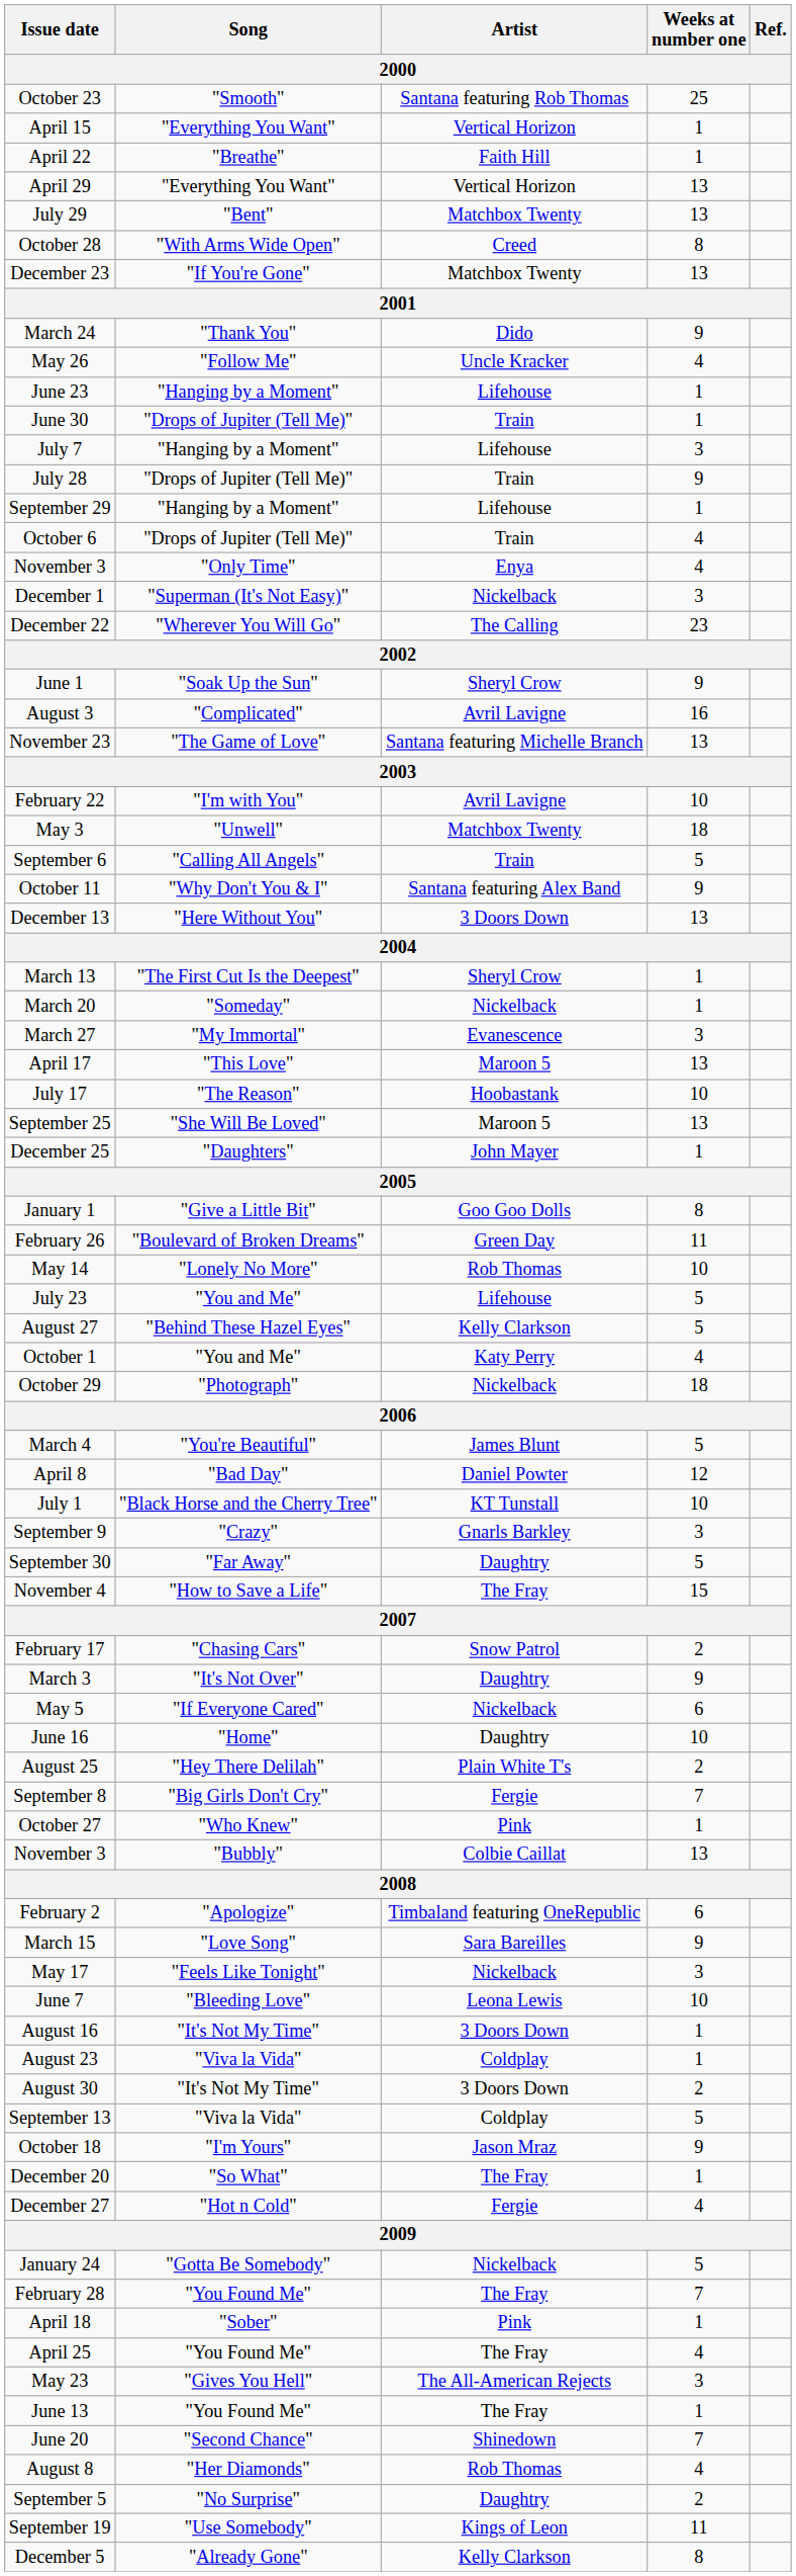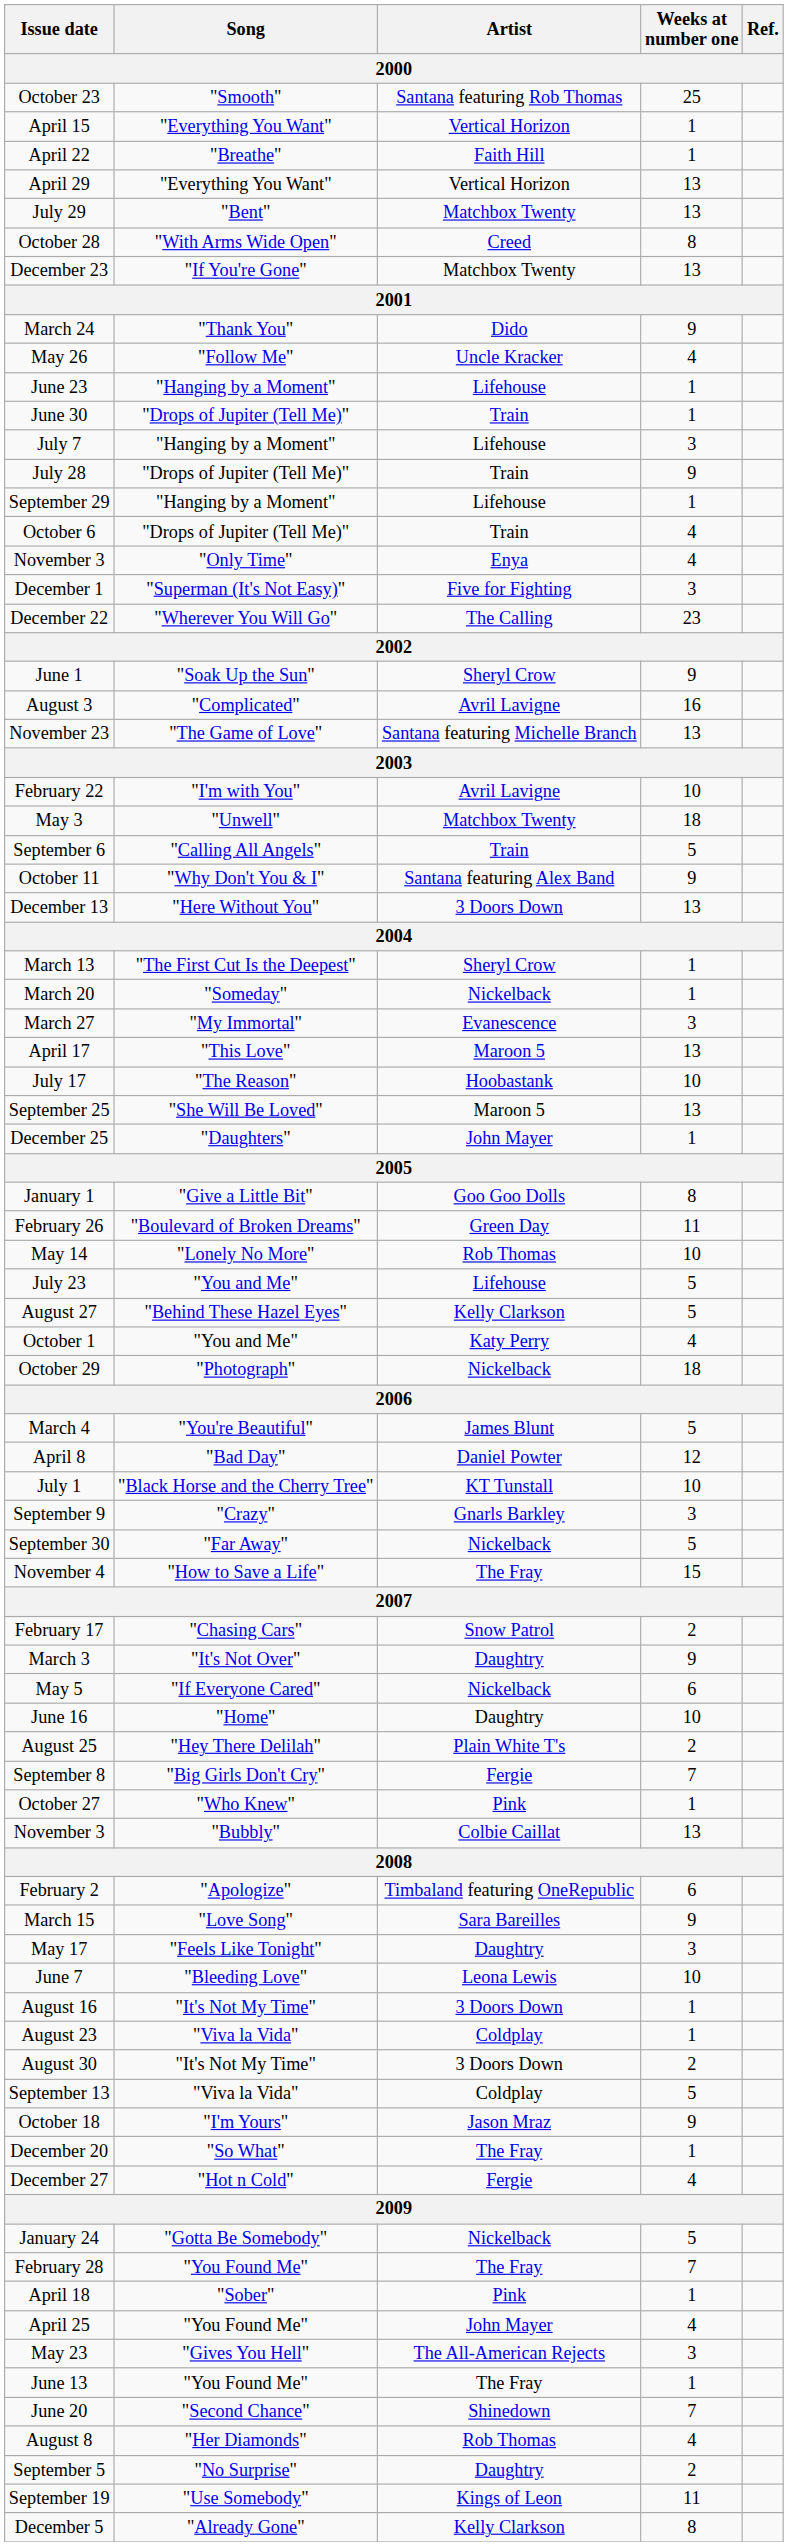 <table class="wikitable" style="text-align:center;">
 <tr>
 <th scope="col">Issue date</th>
 <th scope="col">Song</th>
 <th scope="col">Artist</th>
 <th scope="col">Weeks at<br>number one</th>
 <th scope="col">Ref.</th>
 </tr>
 <tr>
 <th colspan=5>2000</th>
 </tr>
 <tr>
 <td>October 23</td>
 <td>"<a href='#'>Smooth</a>"</td>
 <td><a href='#'>Santana</a> featuring <a href='#'>Rob Thomas</a></td>
 <td>25</td>
 <td></td>
 </tr>
 <tr>
 <td>April 15</td>
 <td>"<a href='#'>Everything You Want</a>"</td>
 <td><a href='#'>Vertical Horizon</a></td>
 <td>1</td>
 <td></td>
 </tr>
 <tr>
 <td>April 22</td>
 <td>"<a href='#'>Breathe</a>"</td>
 <td><a href='#'>Faith Hill</a></td>
 <td>1</td>
 <td></td>
 </tr>
 <tr>
 <td>April 29</td>
 <td>"Everything You Want"</td>
 <td>Vertical Horizon</td>
 <td>13</td>
 <td></td>
 </tr>
 <tr>
 <td>July 29</td>
 <td>"<a href='#'>Bent</a>"</td>
 <td><a href='#'>Matchbox Twenty</a></td>
 <td>13</td>
 <td></td>
 </tr>
 <tr>
 <td>October 28</td>
 <td>"<a href='#'>With Arms Wide Open</a>"</td>
 <td><a href='#'>Creed</a></td>
 <td>8</td>
 <td></td>
 </tr>
 <tr>
 <td>December 23</td>
 <td>"<a href='#'>If You're Gone</a>"</td>
 <td>Matchbox Twenty</td>
 <td>13</td>
 <td></td>
 </tr>
 <tr>
 <th colspan=5>2001</th>
 </tr>
 <tr>
 <td>March 24</td>
 <td>"<a href='#'>Thank You</a>"</td>
 <td><a href='#'>Dido</a></td>
 <td>9</td>
 <td></td>
 </tr>
 <tr>
 <td>May 26</td>
 <td>"<a href='#'>Follow Me</a>"</td>
 <td><a href='#'>Uncle Kracker</a></td>
 <td>4</td>
 <td></td>
 </tr>
 <tr>
 <td>June 23</td>
 <td>"<a href='#'>Hanging by a Moment</a>"</td>
 <td><a href='#'>Lifehouse</a></td>
 <td>1</td>
 <td></td>
 </tr>
 <tr>
 <td>June 30</td>
 <td>"<a href='#'>Drops of Jupiter (Tell Me)</a>"</td>
 <td><a href='#'>Train</a></td>
 <td>1</td>
 <td></td>
 </tr>
 <tr>
 <td>July 7</td>
 <td>"Hanging by a Moment"</td>
 <td>Lifehouse</td>
 <td>3</td>
 <td></td>
 </tr>
 <tr>
 <td>July 28</td>
 <td>"Drops of Jupiter (Tell Me)"</td>
 <td>Train</td>
 <td>9</td>
 <td></td>
 </tr>
 <tr>
 <td>September 29</td>
 <td>"Hanging by a Moment"</td>
 <td>Lifehouse</td>
 <td>1</td>
 <td></td>
 </tr>
 <tr>
 <td>October 6</td>
 <td>"Drops of Jupiter (Tell Me)"</td>
 <td>Train</td>
 <td>4</td>
 <td></td>
 </tr>
 <tr>
 <td>November 3</td>
 <td>"<a href='#'>Only Time</a>"</td>
 <td><a href='#'>Enya</a></td>
 <td>4</td>
 <td></td>
 </tr>
 <tr>
 <td>December 1</td>
 <td>"<a href='#'>Superman (It's Not Easy)</a>"</td>
-<td><a href='#'>Nickelback</a></td>
+<td><a href='#'>Five for Fighting</a></td>
 <td>3</td>
 <td></td>
 </tr>
 <tr>
 <td>December 22</td>
 <td>"<a href='#'>Wherever You Will Go</a>"</td>
 <td><a href='#'>The Calling</a></td>
 <td>23</td>
 <td></td>
 </tr>
 <tr>
 <th colspan=5>2002</th>
 </tr>
 <tr>
 <td>June 1</td>
 <td>"<a href='#'>Soak Up the Sun</a>"</td>
 <td><a href='#'>Sheryl Crow</a></td>
 <td>9</td>
 <td></td>
 </tr>
 <tr>
 <td>August 3</td>
 <td>"<a href='#'>Complicated</a>"</td>
 <td><a href='#'>Avril Lavigne</a></td>
 <td>16</td>
 <td></td>
 </tr>
 <tr>
 <td>November 23</td>
 <td>"<a href='#'>The Game of Love</a>"</td>
 <td><a href='#'>Santana</a> featuring <a href='#'>Michelle Branch</a></td>
 <td>13</td>
 <td></td>
 </tr>
 <tr>
 <th colspan=5>2003</th>
 </tr>
 <tr>
 <td>February 22</td>
 <td>"<a href='#'>I'm with You</a>"</td>
 <td><a href='#'>Avril Lavigne</a></td>
 <td>10</td>
 <td></td>
 </tr>
 <tr>
 <td>May 3</td>
 <td>"<a href='#'>Unwell</a>"</td>
 <td><a href='#'>Matchbox Twenty</a></td>
 <td>18</td>
 <td></td>
 </tr>
 <tr>
 <td>September 6</td>
 <td>"<a href='#'>Calling All Angels</a>"</td>
 <td><a href='#'>Train</a></td>
 <td>5</td>
 <td></td>
 </tr>
 <tr>
 <td>October 11</td>
 <td>"<a href='#'>Why Don't You & I</a>"</td>
 <td><a href='#'>Santana</a> featuring <a href='#'>Alex Band</a></td>
 <td>9</td>
 <td></td>
 </tr>
 <tr>
 <td>December 13</td>
 <td>"<a href='#'>Here Without You</a>"</td>
 <td><a href='#'>3 Doors Down</a></td>
 <td>13</td>
 <td></td>
 </tr>
 <tr>
 <th colspan=5>2004</th>
 </tr>
 <tr>
 <td>March 13</td>
 <td>"<a href='#'>The First Cut Is the Deepest</a>"</td>
 <td><a href='#'>Sheryl Crow</a></td>
 <td>1</td>
 <td></td>
 </tr>
 <tr>
 <td>March 20</td>
 <td>"<a href='#'>Someday</a>"</td>
 <td><a href='#'>Nickelback</a></td>
 <td>1</td>
 <td></td>
 </tr>
 <tr>
 <td>March 27</td>
 <td>"<a href='#'>My Immortal</a>"</td>
 <td><a href='#'>Evanescence</a></td>
 <td>3</td>
 <td></td>
 </tr>
 <tr>
 <td>April 17</td>
 <td>"<a href='#'>This Love</a>"</td>
 <td><a href='#'>Maroon 5</a></td>
 <td>13</td>
 <td></td>
 </tr>
 <tr>
 <td>July 17</td>
 <td>"<a href='#'>The Reason</a>"</td>
 <td><a href='#'>Hoobastank</a></td>
 <td>10</td>
 <td></td>
 </tr>
 <tr>
 <td>September 25</td>
 <td>"<a href='#'>She Will Be Loved</a>"</td>
 <td>Maroon 5</td>
 <td>13</td>
 <td></td>
 </tr>
 <tr>
 <td>December 25</td>
 <td>"<a href='#'>Daughters</a>"</td>
 <td><a href='#'>John Mayer</a></td>
 <td>1</td>
 <td></td>
 </tr>
 <tr>
 <th colspan=5>2005</th>
 </tr>
 <tr>
 <td>January 1</td>
 <td>"<a href='#'>Give a Little Bit</a>"</td>
 <td><a href='#'>Goo Goo Dolls</a></td>
 <td>8</td>
 <td></td>
 </tr>
 <tr>
 <td>February 26</td>
 <td>"<a href='#'>Boulevard of Broken Dreams</a>"</td>
 <td><a href='#'>Green Day</a></td>
 <td>11</td>
 <td></td>
 </tr>
 <tr>
 <td>May 14</td>
 <td>"<a href='#'>Lonely No More</a>"</td>
 <td><a href='#'>Rob Thomas</a></td>
 <td>10</td>
 <td></td>
 </tr>
 <tr>
 <td>July 23</td>
 <td>"<a href='#'>You and Me</a>"</td>
 <td><a href='#'>Lifehouse</a></td>
 <td>5</td>
 <td></td>
 </tr>
 <tr>
 <td>August 27</td>
 <td>"<a href='#'>Behind These Hazel Eyes</a>"</td>
 <td><a href='#'>Kelly Clarkson</a></td>
 <td>5</td>
 <td></td>
 </tr>
 <tr>
 <td>October 1</td>
 <td>"You and Me"</td>
 <td><a href='#'>Katy Perry</a></td>
 <td>4</td>
 <td></td>
 </tr>
 <tr>
 <td>October 29</td>
 <td>"<a href='#'>Photograph</a>"</td>
 <td><a href='#'>Nickelback</a></td>
 <td>18</td>
 <td></td>
 </tr>
 <tr>
 <th colspan=5>2006</th>
 </tr>
 <tr>
 <td>March 4</td>
 <td>"<a href='#'>You're Beautiful</a>"</td>
 <td><a href='#'>James Blunt</a></td>
 <td>5</td>
 <td></td>
 </tr>
 <tr>
 <td>April 8</td>
 <td>"<a href='#'>Bad Day</a>"</td>
 <td><a href='#'>Daniel Powter</a></td>
 <td>12</td>
 <td></td>
 </tr>
 <tr>
 <td>July 1</td>
 <td>"<a href='#'>Black Horse and the Cherry Tree</a>"</td>
 <td><a href='#'>KT Tunstall</a></td>
 <td>10</td>
 <td></td>
 </tr>
 <tr>
 <td>September 9</td>
 <td>"<a href='#'>Crazy</a>"</td>
 <td><a href='#'>Gnarls Barkley</a></td>
 <td>3</td>
 <td></td>
 </tr>
 <tr>
 <td>September 30</td>
 <td>"<a href='#'>Far Away</a>"</td>
-<td><a href='#'>Daughtry</a></td>
+<td><a href='#'>Nickelback</a></td>
 <td>5</td>
 <td></td>
 </tr>
 <tr>
 <td>November 4</td>
 <td>"<a href='#'>How to Save a Life</a>"</td>
 <td><a href='#'>The Fray</a></td>
 <td>15</td>
 <td></td>
 </tr>
 <tr>
 <th colspan=5>2007</th>
 </tr>
 <tr>
 <td>February 17</td>
 <td>"<a href='#'>Chasing Cars</a>"</td>
 <td><a href='#'>Snow Patrol</a></td>
 <td>2</td>
 <td></td>
 </tr>
 <tr>
 <td>March 3</td>
 <td>"<a href='#'>It's Not Over</a>"</td>
 <td><a href='#'>Daughtry</a></td>
 <td>9</td>
 <td></td>
 </tr>
 <tr>
 <td>May 5</td>
 <td>"<a href='#'>If Everyone Cared</a>"</td>
 <td><a href='#'>Nickelback</a></td>
 <td>6</td>
 <td></td>
 </tr>
 <tr>
 <td>June 16</td>
 <td>"<a href='#'>Home</a>"</td>
 <td>Daughtry</td>
 <td>10</td>
 <td></td>
 </tr>
 <tr>
 <td>August 25</td>
 <td>"<a href='#'>Hey There Delilah</a>"</td>
 <td><a href='#'>Plain White T's</a></td>
 <td>2</td>
 <td></td>
 </tr>
 <tr>
 <td>September 8</td>
 <td>"<a href='#'>Big Girls Don't Cry</a>"</td>
 <td><a href='#'>Fergie</a></td>
 <td>7</td>
 <td></td>
 </tr>
 <tr>
 <td>October 27</td>
 <td>"<a href='#'>Who Knew</a>"</td>
 <td><a href='#'>Pink</a></td>
 <td>1</td>
 <td></td>
 </tr>
 <tr>
 <td>November 3</td>
 <td>"<a href='#'>Bubbly</a>"</td>
 <td><a href='#'>Colbie Caillat</a></td>
 <td>13</td>
 <td></td>
 </tr>
 <tr>
 <th colspan=5>2008</th>
 </tr>
 <tr>
 <td>February 2</td>
 <td>"<a href='#'>Apologize</a>"</td>
 <td><a href='#'>Timbaland</a> featuring <a href='#'>OneRepublic</a></td>
 <td>6</td>
 <td></td>
 </tr>
 <tr>
 <td>March 15</td>
 <td>"<a href='#'>Love Song</a>"</td>
 <td><a href='#'>Sara Bareilles</a></td>
 <td>9</td>
 <td></td>
 </tr>
 <tr>
 <td>May 17</td>
 <td>"<a href='#'>Feels Like Tonight</a>"</td>
-<td><a href='#'>Nickelback</a></td>
+<td><a href='#'>Daughtry</a></td>
 <td>3</td>
 <td></td>
 </tr>
 <tr>
 <td>June 7</td>
 <td>"<a href='#'>Bleeding Love</a>"</td>
 <td><a href='#'>Leona Lewis</a></td>
 <td>10</td>
 <td></td>
 </tr>
 <tr>
 <td>August 16</td>
 <td>"<a href='#'>It's Not My Time</a>"</td>
 <td><a href='#'>3 Doors Down</a></td>
 <td>1</td>
 <td></td>
 </tr>
 <tr>
 <td>August 23</td>
 <td>"<a href='#'>Viva la Vida</a>"</td>
 <td><a href='#'>Coldplay</a></td>
 <td>1</td>
 <td></td>
 </tr>
 <tr>
 <td>August 30</td>
 <td>"It's Not My Time"</td>
 <td>3 Doors Down</td>
 <td>2</td>
 <td></td>
 </tr>
 <tr>
 <td>September 13</td>
 <td>"Viva la Vida"</td>
 <td>Coldplay</td>
 <td>5</td>
 <td></td>
 </tr>
 <tr>
 <td>October 18</td>
 <td>"<a href='#'>I'm Yours</a>"</td>
 <td><a href='#'>Jason Mraz</a></td>
 <td>9</td>
 <td></td>
 </tr>
 <tr>
 <td>December 20</td>
 <td>"<a href='#'>So What</a>"</td>
 <td><a href='#'>The Fray</a></td>
 <td>1</td>
 <td></td>
 </tr>
 <tr>
 <td>December 27</td>
 <td>"<a href='#'>Hot n Cold</a>"</td>
 <td><a href='#'>Fergie</a></td>
 <td>4</td>
 <td></td>
 </tr>
 <tr>
 <th colspan=5>2009</th>
 </tr>
 <tr>
 <td>January 24</td>
 <td>"<a href='#'>Gotta Be Somebody</a>"</td>
 <td><a href='#'>Nickelback</a></td>
 <td>5</td>
 <td></td>
 </tr>
 <tr>
 <td>February 28</td>
 <td>"<a href='#'>You Found Me</a>"</td>
 <td><a href='#'>The Fray</a></td>
 <td>7</td>
 <td></td>
 </tr>
 <tr>
 <td>April 18</td>
 <td>"<a href='#'>Sober</a>"</td>
 <td><a href='#'>Pink</a></td>
 <td>1</td>
 <td></td>
 </tr>
 <tr>
 <td>April 25</td>
 <td>"You Found Me"</td>
-<td>The Fray</td>
+<td><a href='#'>John Mayer</a></td>
 <td>4</td>
 <td></td>
 </tr>
 <tr>
 <td>May 23</td>
 <td>"<a href='#'>Gives You Hell</a>"</td>
 <td><a href='#'>The All-American Rejects</a></td>
 <td>3</td>
 <td></td>
 </tr>
 <tr>
 <td>June 13</td>
 <td>"You Found Me"</td>
 <td>The Fray</td>
 <td>1</td>
 <td></td>
 </tr>
 <tr>
 <td>June 20</td>
 <td>"<a href='#'>Second Chance</a>"</td>
 <td><a href='#'>Shinedown</a></td>
 <td>7</td>
 <td></td>
 </tr>
 <tr>
 <td>August 8</td>
 <td>"<a href='#'>Her Diamonds</a>"</td>
 <td><a href='#'>Rob Thomas</a></td>
 <td>4</td>
 <td></td>
 </tr>
 <tr>
 <td>September 5</td>
 <td>"<a href='#'>No Surprise</a>"</td>
 <td><a href='#'>Daughtry</a></td>
 <td>2</td>
 <td></td>
 </tr>
 <tr>
 <td>September 19</td>
 <td>"<a href='#'>Use Somebody</a>"</td>
 <td><a href='#'>Kings of Leon</a></td>
 <td>11</td>
 <td></td>
 </tr>
 <tr>
 <td>December 5</td>
 <td>"<a href='#'>Already Gone</a>"</td>
 <td><a href='#'>Kelly Clarkson</a></td>
 <td>8</td>
 <td></td>
 </tr>
 <tr>
 </tr>
 </table>
